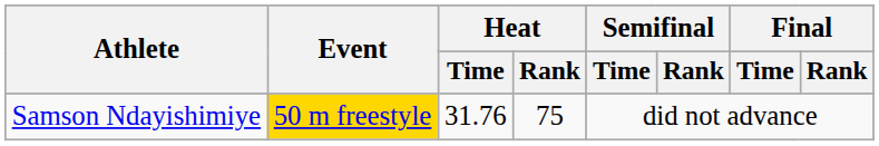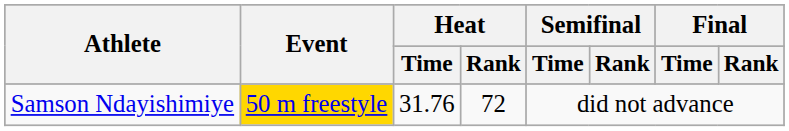 <table class=wikitable style="font-size:90%">
 <tr>
 <th rowspan="2">Athlete</th>
 <th rowspan="2">Event</th>
 <th colspan="2">Heat</th>
 <th colspan="2">Semifinal</th>
 <th colspan="2">Final</th>
 </tr>
 <tr style="font-size:95%">
 <th>Time</th>
 <th>Rank</th>
 <th>Time</th>
 <th>Rank</th>
 <th>Time</th>
 <th>Rank</th>
 </tr>
 <tr align=center>
 <td align=left><a href='#'>Samson Ndayishimiye</a></td>
 <td align=left style="background: gold;"><a href='#'>50 m freestyle</a></td>
 <td>31.76</td>
-<td>75</td>
+<td>72</td>
 <td colspan=4>did not advance</td>
 </tr>
 </table>
